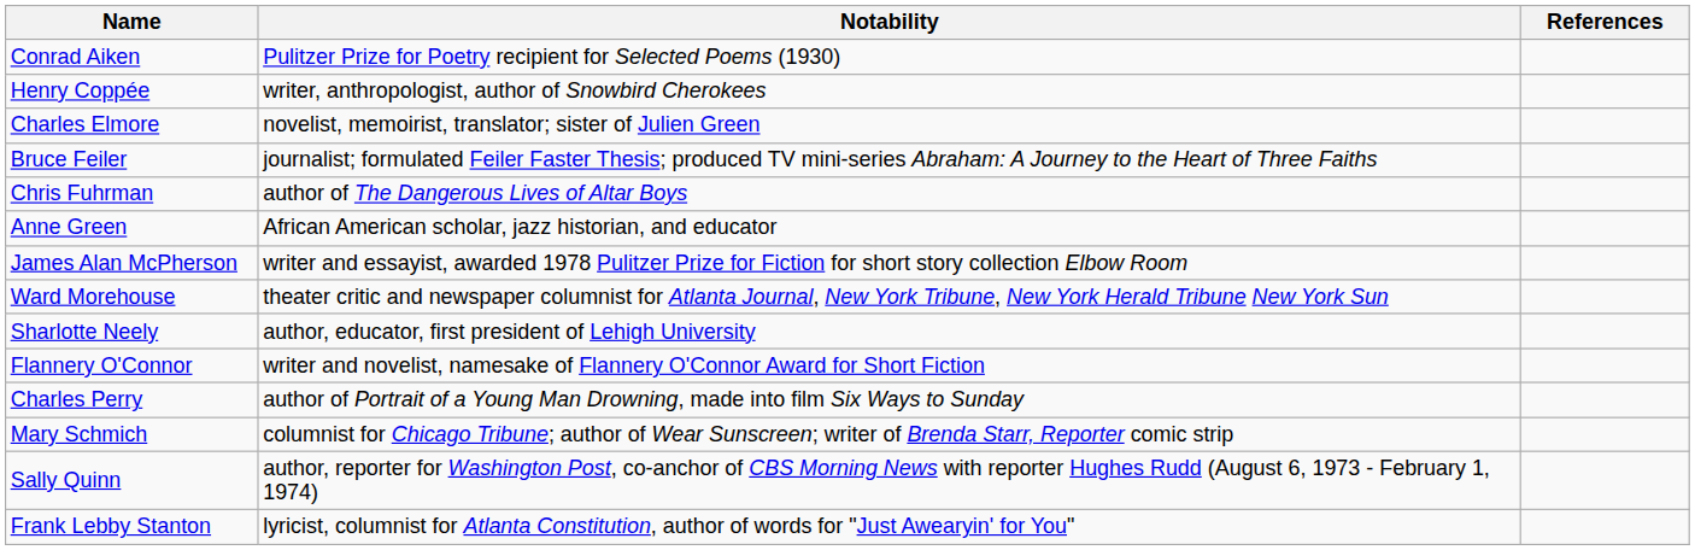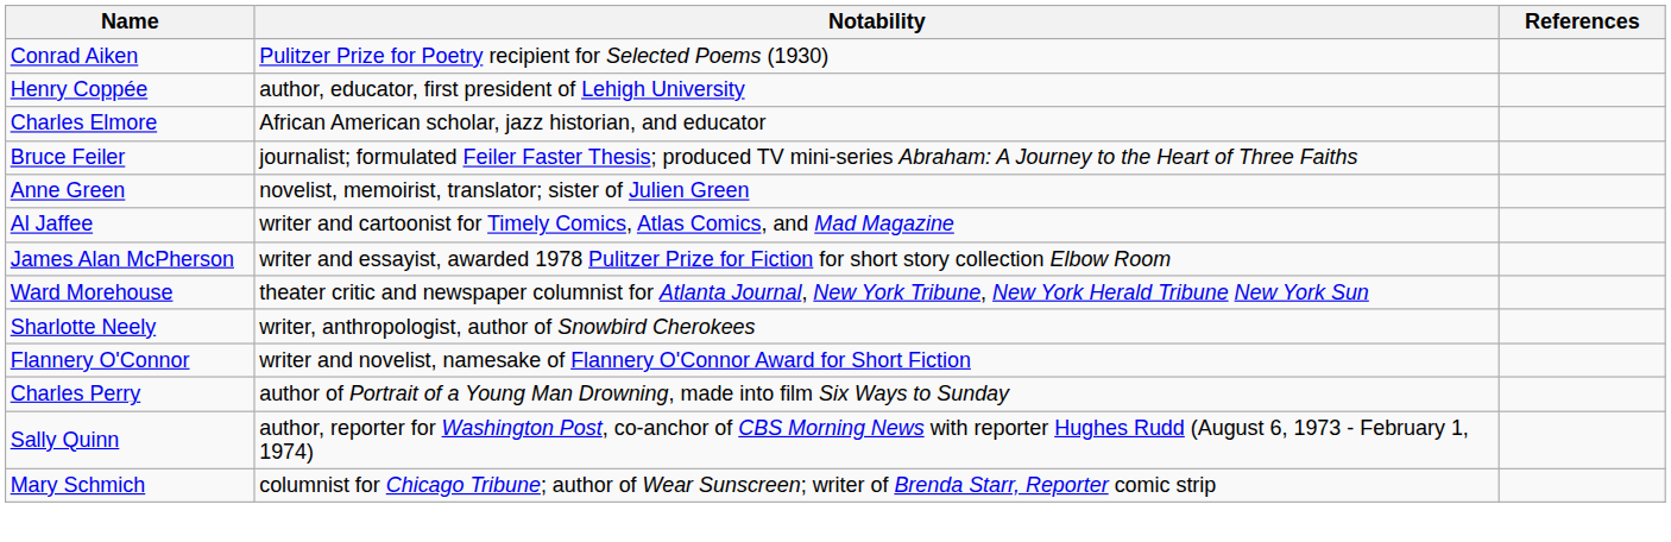 <table class="wikitable sortable">
 <tr>
 <th style="width:15%;">Name</th>
 <th style="width:75%;">Notability</th>
 <th style="width:10%;" class="unsortable">References</th>
 </tr>
 <tr>
 <td><a href='#'>Conrad Aiken</a></td>
 <td><a href='#'>Pulitzer Prize for Poetry</a> recipient for <em>Selected Poems</em> (1930)</td>
 <td></td>
 </tr>
 <tr>
 <td><a href='#'>Henry Coppée</a></td>
-<td>writer, anthropologist, author of <em> Snowbird Cherokees </em></td>
+<td>author, educator, first president of <a href='#'>Lehigh University</a></td>
 <td></td>
 </tr>
 <tr>
 <td><a href='#'>Charles Elmore</a></td>
-<td>novelist, memoirist, translator; sister of <a href='#'>Julien Green</a></td>
+<td>African American scholar, jazz historian, and educator</td>
 <td></td>
 </tr>
 <tr>
 <td><a href='#'>Bruce Feiler</a></td>
 <td>journalist; formulated <a href='#'>Feiler Faster Thesis</a>; produced TV mini-series <em>Abraham: A Journey to the Heart of Three Faiths</em></td>
 <td></td>
 </tr>
 <tr>
-<td><a href='#'>Chris Fuhrman</a></td>
-<td>author of <em><a href='#'>The Dangerous Lives of Altar Boys</a></em></td>
+<td><a href='#'>Anne Green</a></td>
+<td>novelist, memoirist, translator; sister of <a href='#'>Julien Green</a></td>
 <td></td>
 </tr>
 <tr>
-<td><a href='#'>Anne Green</a></td>
-<td>African American scholar, jazz historian, and educator</td>
+<td><a href='#'>Al Jaffee</a></td>
+<td>writer and cartoonist for <a href='#'>Timely Comics</a>, <a href='#'>Atlas Comics</a>, and <em><a href='#'>Mad Magazine</a></em></td>
 <td></td>
 </tr>
 <tr>
 <td><a href='#'>James Alan McPherson</a></td>
 <td>writer and essayist, awarded 1978 <a href='#'>Pulitzer Prize for Fiction</a> for short story collection <em>Elbow Room</em></td>
 <td></td>
 </tr>
 <tr>
 <td><a href='#'>Ward Morehouse</a></td>
 <td>theater critic and newspaper columnist for <em><a href='#'>Atlanta Journal</a></em>, <em><a href='#'>New York Tribune</a></em>, <em><a href='#'>New York Herald Tribune</a></em> <em><a href='#'>New York Sun</a></em></td>
 <td></td>
 </tr>
 <tr>
 <td><a href='#'>Sharlotte Neely</a></td>
-<td>author, educator, first president of <a href='#'>Lehigh University</a></td>
+<td>writer, anthropologist, author of <em> Snowbird Cherokees </em></td>
 </tr>
 <tr>
 <td><a href='#'>Flannery O'Connor</a></td>
 <td>writer and novelist, namesake of <a href='#'>Flannery O'Connor Award for Short Fiction</a></td>
 <td></td>
 </tr>
 <tr>
 <td><a href='#'>Charles Perry</a></td>
 <td>author of <em>Portrait of a Young Man Drowning</em>, made into film <em>Six Ways to Sunday</em></td>
 <td></td>
 </tr>
 <tr>
-<td><a href='#'>Mary Schmich</a></td>
-<td>columnist for  <em><a href='#'>Chicago Tribune</a></em>; author of <em>Wear Sunscreen</em>; writer of <em><a href='#'>Brenda Starr, Reporter</a></em> comic strip</td>
-<td></td>
-</tr>
-<tr>
 <td><a href='#'>Sally Quinn</a></td>
 <td>author, reporter for <em><a href='#'>Washington Post</a></em>, co-anchor of <em><a href='#'>CBS Morning News</a></em> with reporter <a href='#'>Hughes Rudd</a> (August 6, 1973 - February 1, 1974)</td>
 <td></td>
 </tr>
 <tr>
-<td><a href='#'>Frank Lebby Stanton</a></td>
-<td>lyricist, columnist for <em><a href='#'>Atlanta Constitution</a></em>, author of words for "<a href='#'>Just Awearyin' for You</a>"</td>
+<td><a href='#'>Mary Schmich</a></td>
+<td>columnist for  <em><a href='#'>Chicago Tribune</a></em>; author of <em>Wear Sunscreen</em>; writer of <em><a href='#'>Brenda Starr, Reporter</a></em> comic strip</td>
 <td></td>
 </tr>
 </table>
